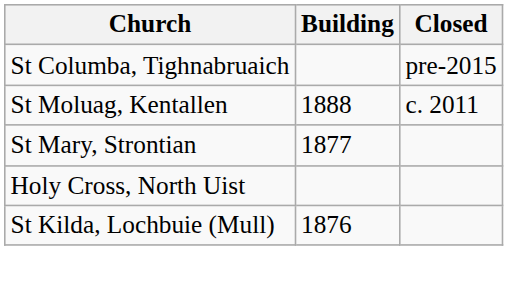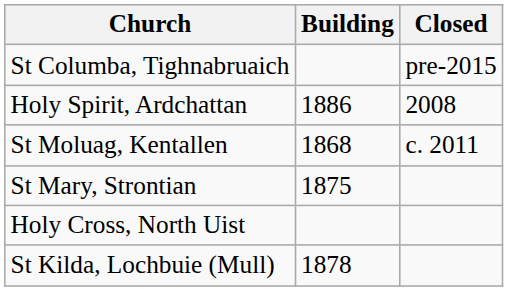 <table class="wikitable">
 <tr>
 <th>Church</th>
 <th>Building</th>
 <th>Closed</th>
 </tr>
 <tr>
 <td>St Columba, Tighnabruaich</td>
 <td></td>
 <td>pre-2015</td>
 </tr>
 <tr>
+<td>Holy Spirit, Ardchattan</td>
+<td>1886</td>
+<td>2008</td>
+</tr>
+<tr>
 <td>St Moluag, Kentallen</td>
-<td>1888</td>
+<td>1868</td>
 <td>c. 2011</td>
 </tr>
 <tr>
 <td>St Mary, Strontian</td>
-<td>1877</td>
+<td>1875</td>
 <td></td>
 </tr>
 <tr>
 <td>Holy Cross, North Uist</td>
 <td></td>
 <td></td>
 </tr>
 <tr>
 <td>St Kilda, Lochbuie (Mull)</td>
-<td>1876</td>
+<td>1878</td>
 <td></td>
 </tr>
 </table>
